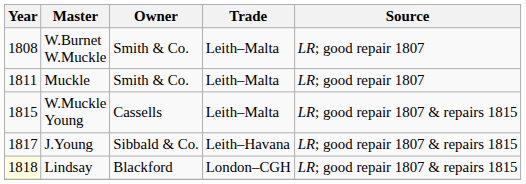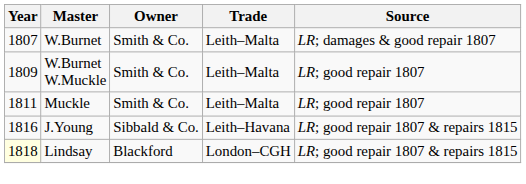 <table class=" wikitable">
 <tr>
 <th>Year</th>
 <th>Master</th>
 <th>Owner</th>
 <th>Trade</th>
 <th>Source</th>
 </tr>
 <tr>
-<td>1808</td>
+<td>1807</td>
+<td>W.Burnet</td>
+<td>Smith & Co.</td>
+<td>Leith–Malta</td>
+<td><em>LR</em>; damages & good repair 1807</td>
+</tr>
+<tr>
+<td>1809</td>
 <td>W.Burnet<br>W.Muckle</td>
 <td>Smith & Co.</td>
 <td>Leith–Malta</td>
 <td><em>LR</em>; good repair 1807</td>
 </tr>
 <tr>
 <td>1811</td>
 <td>Muckle</td>
 <td>Smith & Co.</td>
 <td>Leith–Malta</td>
 <td><em>LR</em>; good repair 1807</td>
 </tr>
 <tr>
-<td>1815</td>
-<td>W.Muckle<br>Young</td>
-<td>Cassells</td>
-<td>Leith–Malta</td>
-<td><em>LR</em>; good repair 1807 & repairs 1815</td>
-</tr>
-<tr>
-<td>1817</td>
+<td>1816</td>
 <td>J.Young</td>
 <td>Sibbald & Co.</td>
 <td>Leith–Havana</td>
 <td><em>LR</em>; good repair 1807 & repairs 1815</td>
 </tr>
 <tr>
 <td style="background: lightyellow;">1818</td>
 <td>Lindsay</td>
 <td>Blackford</td>
 <td>London–CGH</td>
 <td><em>LR</em>; good repair 1807 & repairs 1815</td>
 </tr>
 <tr>
 </tr>
 </table>
